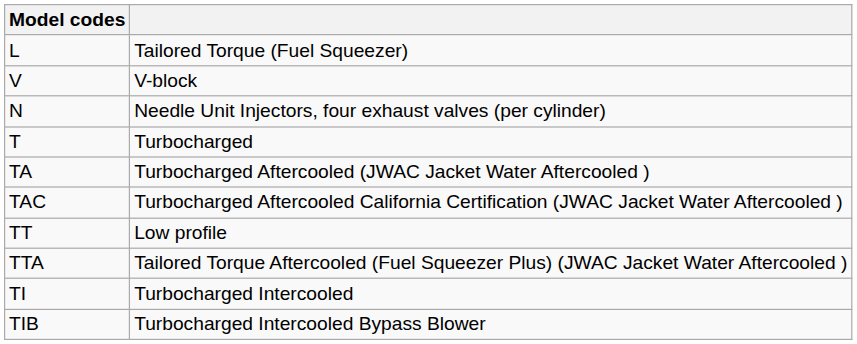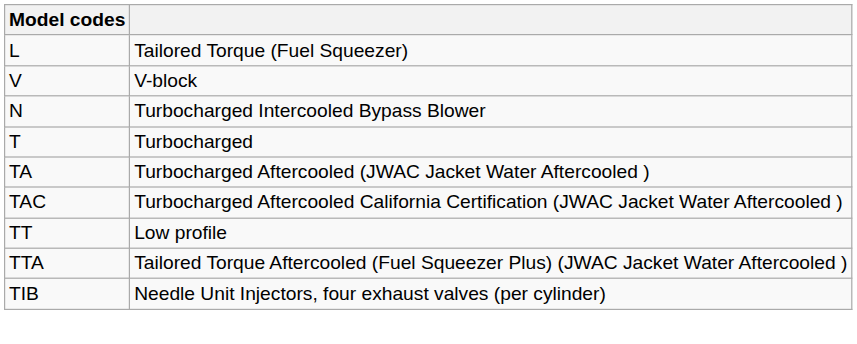 <table class="wikitable">
 <tr>
 <th>Model codes</th>
 <th></th>
 </tr>
 <tr>
 <td>L</td>
 <td>Tailored Torque (Fuel Squeezer)</td>
 </tr>
 <tr>
 <td>V</td>
 <td>V-block</td>
 </tr>
 <tr>
 <td>N</td>
-<td>Needle Unit Injectors,  four exhaust valves (per cylinder)</td>
+<td>Turbocharged Intercooled Bypass Blower</td>
 </tr>
 <tr>
 <td>T</td>
 <td>Turbocharged</td>
 </tr>
 <tr>
 <td>TA</td>
 <td>Turbocharged Aftercooled (JWAC Jacket Water Aftercooled )</td>
 </tr>
 <tr>
 <td>TAC</td>
 <td>Turbocharged Aftercooled California Certification (JWAC Jacket Water Aftercooled )</td>
 </tr>
 <tr>
 <td>TT</td>
 <td>Low profile</td>
 </tr>
 <tr>
 <td>TTA</td>
 <td>Tailored Torque Aftercooled (Fuel Squeezer Plus) (JWAC Jacket Water Aftercooled )</td>
 </tr>
 <tr>
-<td>TI</td>
-<td>Turbocharged Intercooled</td>
-</tr>
-<tr>
 <td>TIB</td>
-<td>Turbocharged Intercooled Bypass Blower</td>
+<td>Needle Unit Injectors,  four exhaust valves (per cylinder)</td>
 </tr>
 </table>
